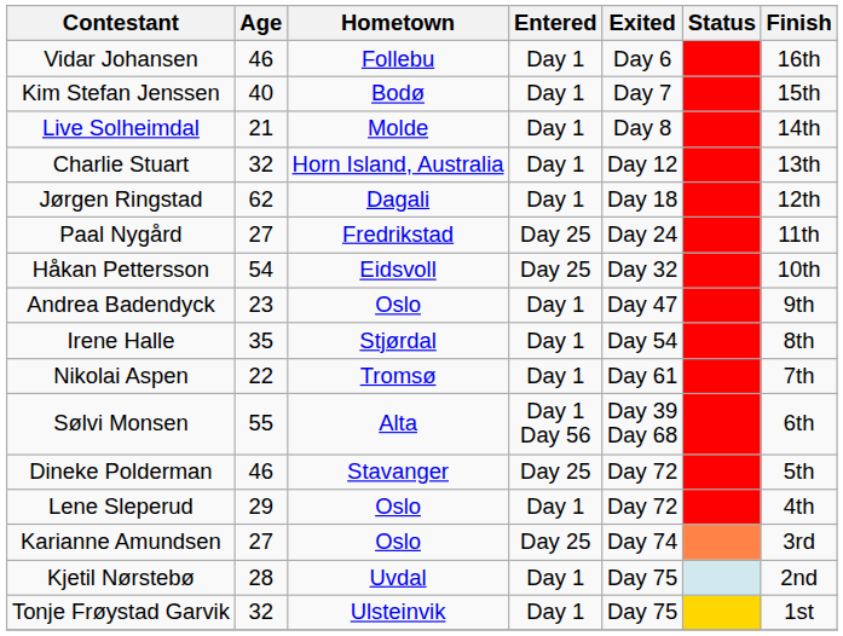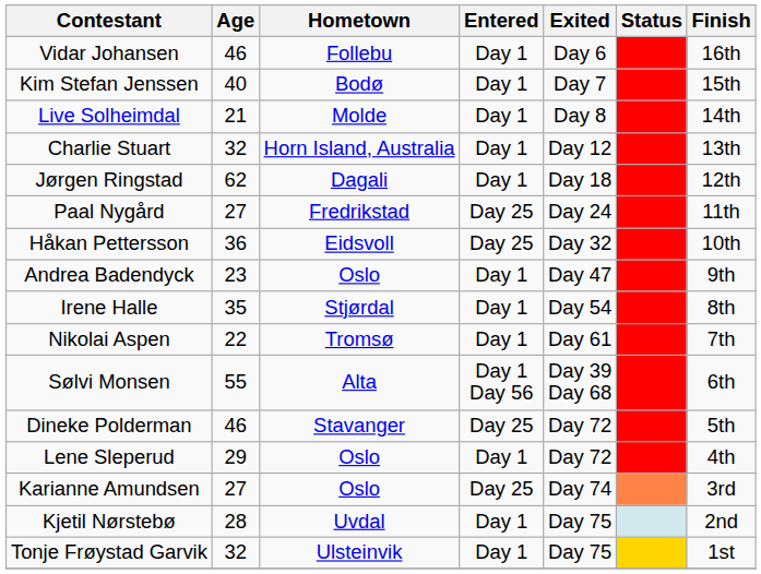 <table class="wikitable sortable" style="margin:auto; text-align:center">
 <tr>
 <th>Contestant</th>
 <th>Age</th>
 <th>Hometown</th>
 <th>Entered</th>
 <th>Exited</th>
 <th>Status</th>
 <th>Finish</th>
 </tr>
 <tr>
 <td>Vidar Johansen</td>
 <td>46</td>
 <td><a href='#'>Follebu</a></td>
 <td>Day 1</td>
 <td>Day 6</td>
 <td style="background:#ff0000;"></td>
 <td>16th</td>
 </tr>
 <tr>
 <td>Kim Stefan Jenssen</td>
 <td>40</td>
 <td><a href='#'>Bodø</a></td>
 <td>Day 1</td>
 <td>Day 7</td>
 <td style="background:#ff0000;"></td>
 <td>15th</td>
 </tr>
 <tr>
 <td><a href='#'>Live Solheimdal</a></td>
 <td>21</td>
 <td><a href='#'>Molde</a></td>
 <td>Day 1</td>
 <td>Day 8</td>
 <td style="background:#ff0000;"></td>
 <td>14th</td>
 </tr>
 <tr>
 <td>Charlie Stuart</td>
 <td>32</td>
 <td><a href='#'>Horn Island, Australia</a></td>
 <td>Day 1</td>
 <td>Day 12</td>
 <td style="background:#ff0000;"></td>
 <td>13th</td>
 </tr>
 <tr>
 <td>Jørgen Ringstad</td>
 <td>62</td>
 <td><a href='#'>Dagali</a></td>
 <td>Day 1</td>
 <td>Day 18</td>
 <td style="background:#ff0000;"></td>
 <td>12th</td>
 </tr>
 <tr>
 <td>Paal Nygård</td>
 <td>27</td>
 <td><a href='#'>Fredrikstad</a></td>
 <td>Day 25</td>
 <td>Day 24</td>
 <td style="background:#ff0000;"></td>
 <td>11th</td>
 </tr>
 <tr>
 <td>Håkan Pettersson</td>
-<td>54</td>
+<td>36</td>
 <td><a href='#'>Eidsvoll</a></td>
 <td>Day 25</td>
 <td>Day 32</td>
 <td style="background:#ff0000;"></td>
 <td>10th</td>
 </tr>
 <tr>
 <td>Andrea Badendyck</td>
 <td>23</td>
 <td><a href='#'>Oslo</a></td>
 <td>Day 1</td>
 <td>Day 47</td>
 <td style="background:#ff0000;"></td>
 <td>9th</td>
 </tr>
 <tr>
 <td>Irene Halle</td>
 <td>35</td>
 <td><a href='#'>Stjørdal</a></td>
 <td>Day 1</td>
 <td>Day 54</td>
 <td style="background:#ff0000;"></td>
 <td>8th</td>
 </tr>
 <tr>
 <td>Nikolai Aspen</td>
 <td>22</td>
 <td><a href='#'>Tromsø</a></td>
 <td>Day 1</td>
 <td>Day 61</td>
 <td style="background:#ff0000;"></td>
 <td>7th</td>
 </tr>
 <tr>
 <td>Sølvi Monsen</td>
 <td>55</td>
 <td><a href='#'>Alta</a></td>
 <td>Day 1<br>Day 56</td>
 <td>Day 39<br>Day 68</td>
 <td style="background:#ff0000;"></td>
 <td>6th</td>
 </tr>
 <tr>
 <td>Dineke Polderman</td>
 <td>46</td>
 <td><a href='#'>Stavanger</a></td>
 <td>Day 25</td>
 <td>Day 72</td>
 <td style="background:#ff0000;"></td>
 <td>5th</td>
 </tr>
 <tr>
 <td>Lene Sleperud</td>
 <td>29</td>
 <td><a href='#'>Oslo</a></td>
 <td>Day 1</td>
 <td>Day 72</td>
 <td style="background:#ff0000;"></td>
 <td>4th</td>
 </tr>
 <tr>
 <td>Karianne Amundsen</td>
 <td>27</td>
 <td><a href='#'>Oslo</a></td>
 <td>Day 25</td>
 <td>Day 74</td>
 <td style="background:#FF8247;"></td>
 <td>3rd</td>
 </tr>
 <tr>
 <td>Kjetil Nørstebø</td>
 <td>28</td>
 <td><a href='#'>Uvdal</a></td>
 <td>Day 1</td>
 <td>Day 75</td>
 <td style="background:#D1E8EF;"></td>
 <td>2nd</td>
 </tr>
 <tr>
 <td>Tonje Frøystad Garvik</td>
 <td>32</td>
 <td><a href='#'>Ulsteinvik</a></td>
 <td>Day 1</td>
 <td>Day 75</td>
 <td style="background:gold;"></td>
 <td>1st</td>
 </tr>
 <tr>
 </tr>
 </table>
